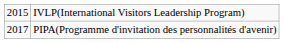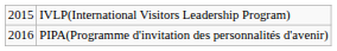 <table class="wikitable">
 <tr>
 <td>2015</td>
 <td>IVLP(International Visitors Leadership Program)</td>
 </tr>
 <tr>
-<td>2017</td>
+<td>2016</td>
 <td>PIPA(Programme d'invitation des personnalités d'avenir)</td>
 </tr>
 </table>
